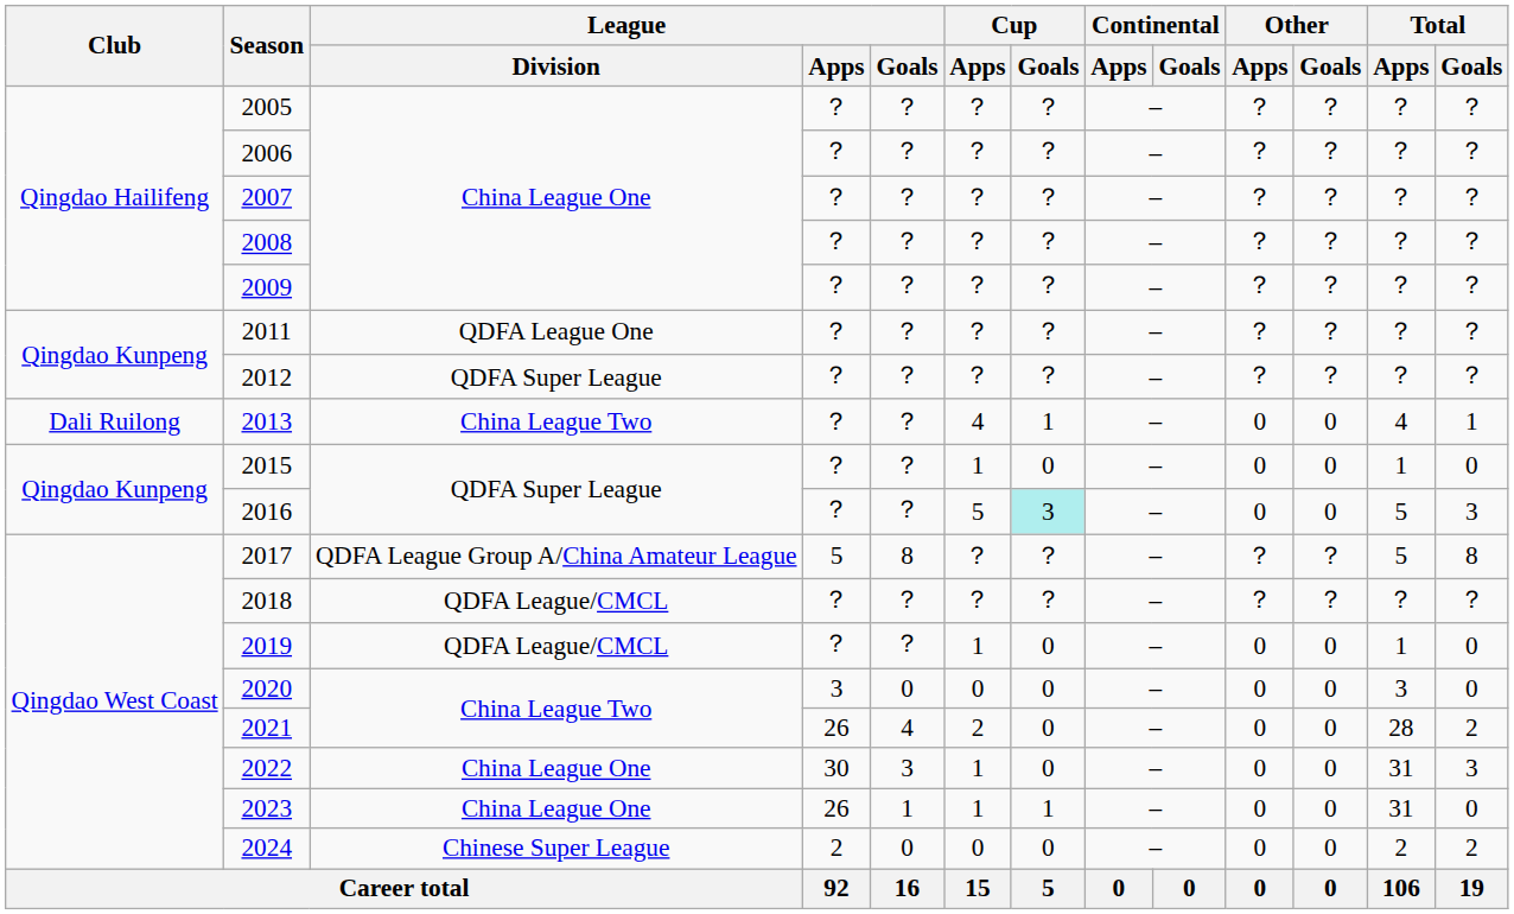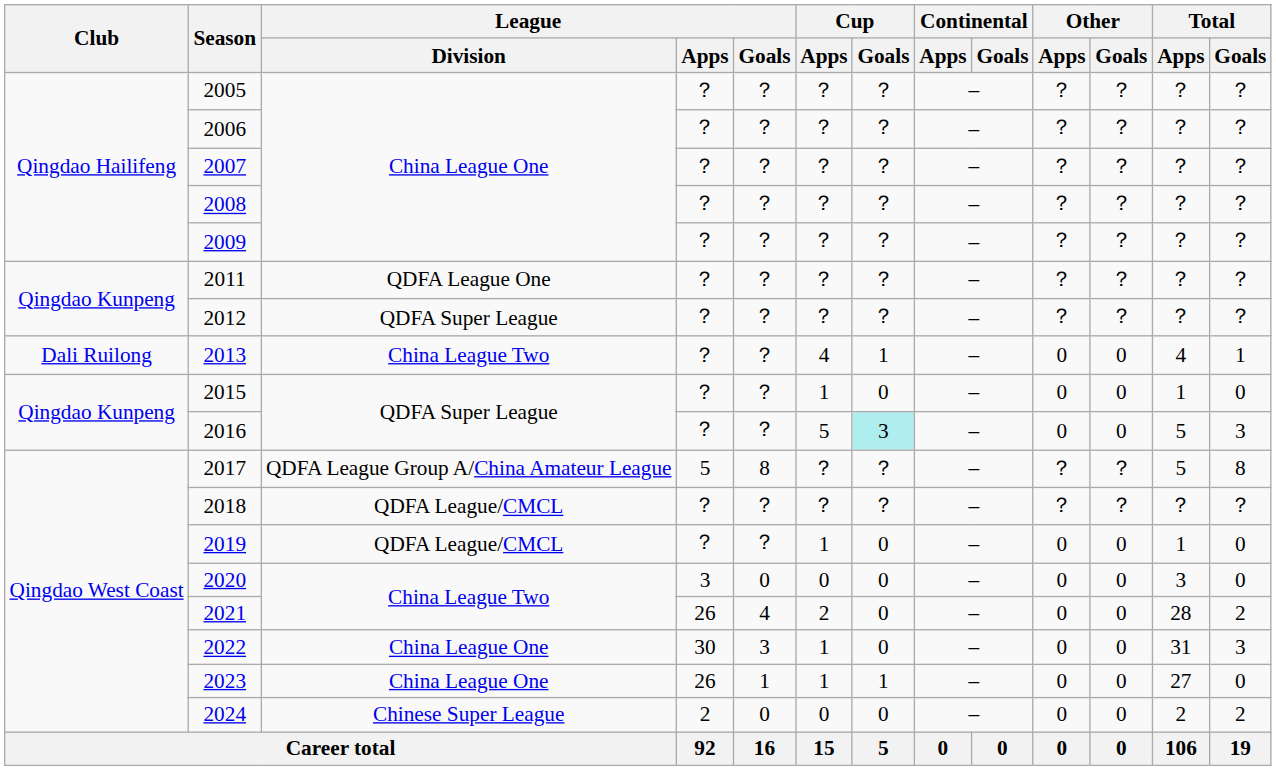 <table class="wikitable" style="text-align: center">
 <tr>
 <th rowspan="2">Club</th>
 <th rowspan="2">Season</th>
 <th colspan="3">League</th>
 <th colspan="2">Cup</th>
 <th colspan="2">Continental</th>
 <th colspan="2">Other</th>
 <th colspan="2">Total</th>
 </tr>
 <tr>
 <th>Division</th>
 <th>Apps</th>
 <th>Goals</th>
 <th>Apps</th>
 <th>Goals</th>
 <th>Apps</th>
 <th>Goals</th>
 <th>Apps</th>
 <th>Goals</th>
 <th>Apps</th>
 <th>Goals</th>
 </tr>
 <tr>
 <td rowspan="5"><a href='#'>Qingdao Hailifeng</a></td>
 <td>2005</td>
 <td rowspan="5"><a href='#'>China League One</a></td>
 <td>？</td>
 <td>？</td>
 <td>？</td>
 <td>？</td>
 <td colspan="2">–</td>
 <td>？</td>
 <td>？</td>
 <td>？</td>
 <td>？</td>
 </tr>
 <tr>
 <td>2006</td>
 <td>？</td>
 <td>？</td>
 <td>？</td>
 <td>？</td>
 <td colspan="2">–</td>
 <td>？</td>
 <td>？</td>
 <td>？</td>
 <td>？</td>
 </tr>
 <tr>
 <td><a href='#'>2007</a></td>
 <td>？</td>
 <td>？</td>
 <td>？</td>
 <td>？</td>
 <td colspan="2">–</td>
 <td>？</td>
 <td>？</td>
 <td>？</td>
 <td>？</td>
 </tr>
 <tr>
 <td><a href='#'>2008</a></td>
 <td>？</td>
 <td>？</td>
 <td>？</td>
 <td>？</td>
 <td colspan="2">–</td>
 <td>？</td>
 <td>？</td>
 <td>？</td>
 <td>？</td>
 </tr>
 <tr>
 <td><a href='#'>2009</a></td>
 <td>？</td>
 <td>？</td>
 <td>？</td>
 <td>？</td>
 <td colspan="2">–</td>
 <td>？</td>
 <td>？</td>
 <td>？</td>
 <td>？</td>
 </tr>
 <tr>
 <td rowspan="2"><a href='#'>Qingdao Kunpeng</a></td>
 <td>2011</td>
 <td>QDFA League One</td>
 <td>？</td>
 <td>？</td>
 <td>？</td>
 <td>？</td>
 <td colspan="2">–</td>
 <td>？</td>
 <td>？</td>
 <td>？</td>
 <td>？</td>
 </tr>
 <tr>
 <td>2012</td>
 <td>QDFA Super League</td>
 <td>？</td>
 <td>？</td>
 <td>？</td>
 <td>？</td>
 <td colspan="2">–</td>
 <td>？</td>
 <td>？</td>
 <td>？</td>
 <td>？</td>
 </tr>
 <tr>
 <td><a href='#'>Dali Ruilong</a></td>
 <td><a href='#'>2013</a></td>
 <td><a href='#'>China League Two</a></td>
 <td>？</td>
 <td>？</td>
 <td>4</td>
 <td>1</td>
 <td colspan="2">–</td>
 <td>0</td>
 <td>0</td>
 <td>4</td>
 <td>1</td>
 </tr>
 <tr>
 <td rowspan="2"><a href='#'>Qingdao Kunpeng</a></td>
 <td>2015</td>
 <td rowspan="2">QDFA Super League</td>
 <td>？</td>
 <td>？</td>
 <td>1</td>
 <td>0</td>
 <td colspan="2">–</td>
 <td>0</td>
 <td>0</td>
 <td>1</td>
 <td>0</td>
 </tr>
 <tr>
 <td>2016</td>
 <td>？</td>
 <td>？</td>
 <td>5</td>
 <td style="background: paleturquoise;">3</td>
 <td colspan="2">–</td>
 <td>0</td>
 <td>0</td>
 <td>5</td>
 <td>3</td>
 </tr>
 <tr>
 <td rowspan="8"><a href='#'>Qingdao West Coast</a></td>
 <td>2017</td>
 <td>QDFA League Group A/<a href='#'>China Amateur League</a></td>
 <td>5</td>
 <td>8</td>
 <td>？</td>
 <td>？</td>
 <td colspan="2">–</td>
 <td>？</td>
 <td>？</td>
 <td>5</td>
 <td>8</td>
 </tr>
 <tr>
 <td>2018</td>
 <td>QDFA League/<a href='#'>CMCL</a></td>
 <td>？</td>
 <td>？</td>
 <td>？</td>
 <td>？</td>
 <td colspan="2">–</td>
 <td>？</td>
 <td>？</td>
 <td>？</td>
 <td>？</td>
 </tr>
 <tr>
 <td><a href='#'>2019</a></td>
 <td>QDFA League/<a href='#'>CMCL</a></td>
 <td>？</td>
 <td>？</td>
 <td>1</td>
 <td>0</td>
 <td colspan="2">–</td>
 <td>0</td>
 <td>0</td>
 <td>1</td>
 <td>0</td>
 </tr>
 <tr>
 <td><a href='#'>2020</a></td>
 <td rowspan="2"><a href='#'>China League Two</a></td>
 <td>3</td>
 <td>0</td>
 <td>0</td>
 <td>0</td>
 <td colspan="2">–</td>
 <td>0</td>
 <td>0</td>
 <td>3</td>
 <td>0</td>
 </tr>
 <tr>
 <td><a href='#'>2021</a></td>
 <td>26</td>
 <td>4</td>
 <td>2</td>
 <td>0</td>
 <td colspan="2">–</td>
 <td>0</td>
 <td>0</td>
 <td>28</td>
 <td>2</td>
 </tr>
 <tr>
 <td><a href='#'>2022</a></td>
 <td><a href='#'>China League One</a></td>
 <td>30</td>
 <td>3</td>
 <td>1</td>
 <td>0</td>
 <td colspan="2">–</td>
 <td>0</td>
 <td>0</td>
 <td>31</td>
 <td>3</td>
 </tr>
 <tr>
 <td><a href='#'>2023</a></td>
 <td><a href='#'>China League One</a></td>
 <td>26</td>
 <td>1</td>
 <td>1</td>
 <td>1</td>
 <td colspan="2">–</td>
 <td>0</td>
 <td>0</td>
-<td>31</td>
+<td>27</td>
 <td>0</td>
 </tr>
 <tr>
 <td><a href='#'>2024</a></td>
 <td><a href='#'>Chinese Super League</a></td>
 <td>2</td>
 <td>0</td>
 <td>0</td>
 <td>0</td>
 <td colspan="2">–</td>
 <td>0</td>
 <td>0</td>
 <td>2</td>
 <td>2</td>
 </tr>
 <tr>
 <th colspan="3">Career total</th>
 <th>92</th>
 <th>16</th>
 <th>15</th>
 <th>5</th>
 <th>0</th>
 <th>0</th>
 <th>0</th>
 <th>0</th>
 <th>106</th>
 <th>19</th>
 </tr>
 </table>
